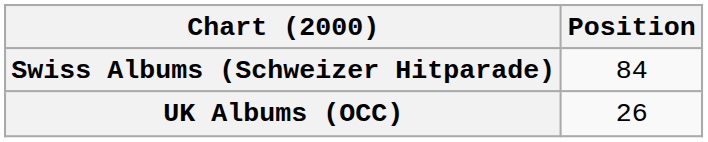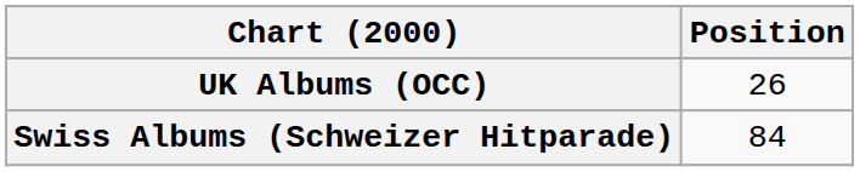 <table class="wikitable sortable plainrowheaders" style="text-align:center">
 <tr>
 <th>Chart (2000)</th>
 <th>Position</th>
 </tr>
 <tr>
+<th scope="row">UK Albums (OCC)</th>
+<td>26</td>
+</tr>
+<tr>
 <th scope="row">Swiss Albums (Schweizer Hitparade)</th>
 <td>84</td>
 </tr>
-<tr>
-<th scope="row">UK Albums (OCC)</th>
-<td>26</td>
-</tr>
 </table>
